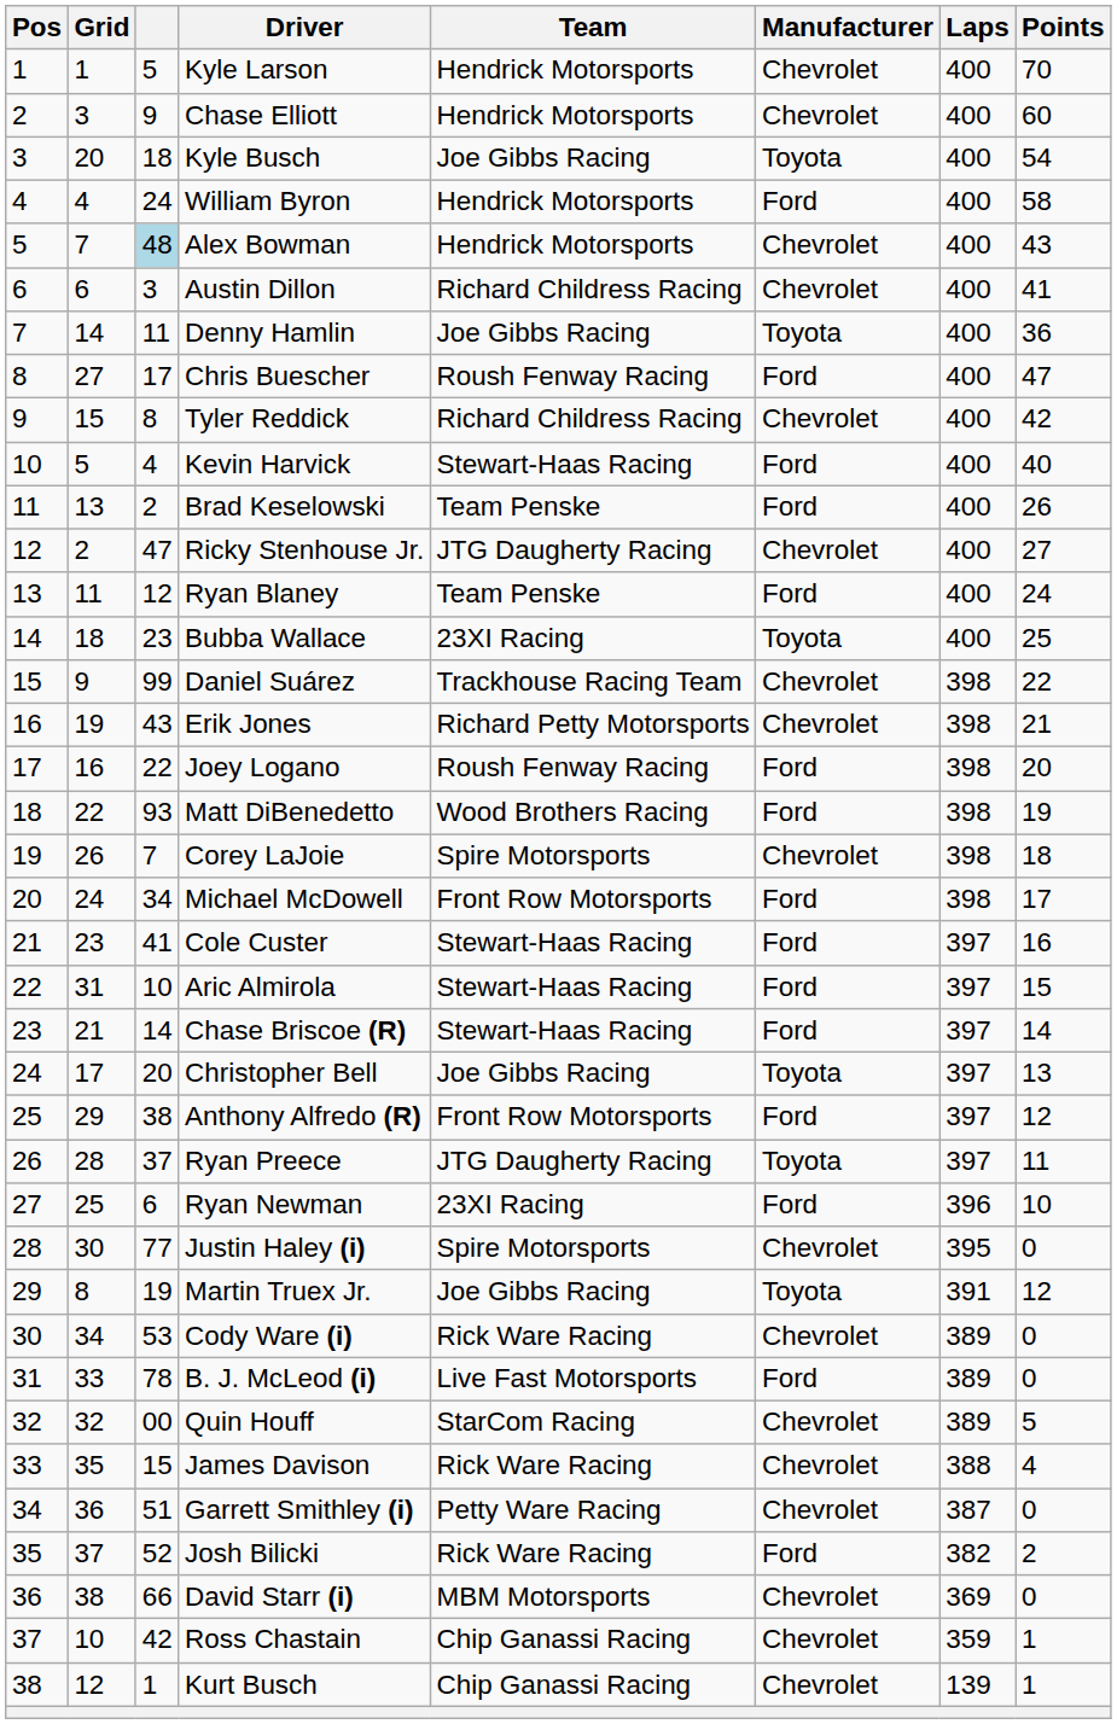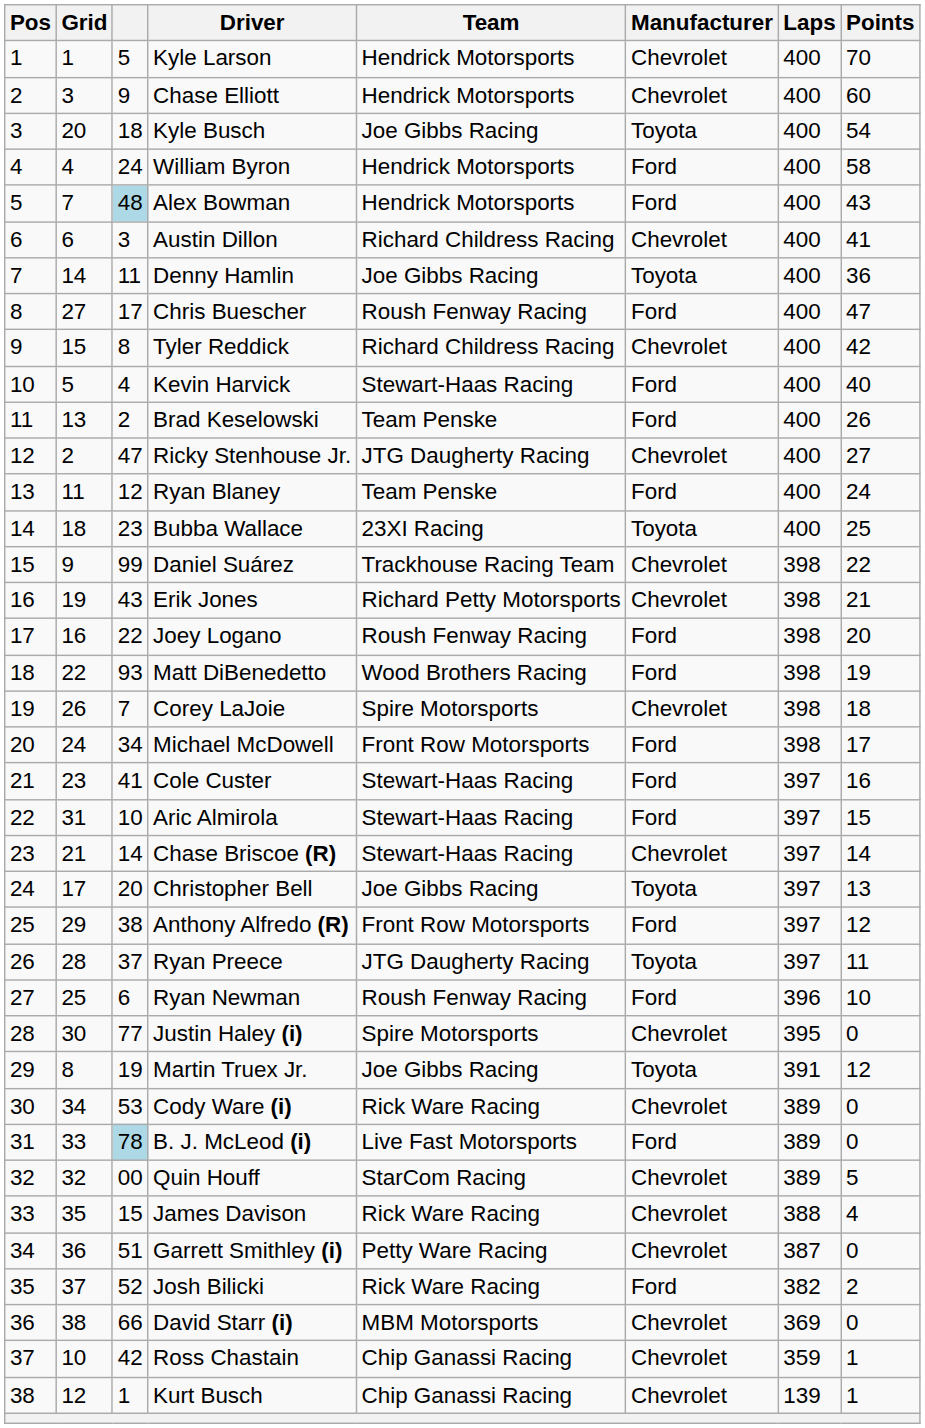 <table class="wikitable" style="font-size:98%">
 <tr>
 <th>Pos</th>
 <th>Grid</th>
 <th></th>
 <th>Driver</th>
 <th>Team</th>
 <th>Manufacturer</th>
 <th>Laps</th>
 <th>Points</th>
 </tr>
 <tr>
 <td>1</td>
 <td>1</td>
 <td>5</td>
 <td>Kyle Larson</td>
 <td>Hendrick Motorsports</td>
 <td>Chevrolet</td>
 <td>400</td>
 <td>70</td>
 </tr>
 <tr>
 <td>2</td>
 <td>3</td>
 <td>9</td>
 <td>Chase Elliott</td>
 <td>Hendrick Motorsports</td>
 <td>Chevrolet</td>
 <td>400</td>
 <td>60</td>
 </tr>
 <tr>
 <td>3</td>
 <td>20</td>
 <td>18</td>
 <td>Kyle Busch</td>
 <td>Joe Gibbs Racing</td>
 <td>Toyota</td>
 <td>400</td>
 <td>54</td>
 </tr>
 <tr>
 <td>4</td>
 <td>4</td>
 <td>24</td>
 <td>William Byron</td>
 <td>Hendrick Motorsports</td>
 <td>Ford</td>
 <td>400</td>
 <td>58</td>
 </tr>
 <tr>
 <td>5</td>
 <td>7</td>
 <td style="background: lightblue;">48</td>
 <td>Alex Bowman</td>
 <td>Hendrick Motorsports</td>
-<td>Chevrolet</td>
+<td>Ford</td>
 <td>400</td>
 <td>43</td>
 </tr>
 <tr>
 <td>6</td>
 <td>6</td>
 <td>3</td>
 <td>Austin Dillon</td>
 <td>Richard Childress Racing</td>
 <td>Chevrolet</td>
 <td>400</td>
 <td>41</td>
 </tr>
 <tr>
 <td>7</td>
 <td>14</td>
 <td>11</td>
 <td>Denny Hamlin</td>
 <td>Joe Gibbs Racing</td>
 <td>Toyota</td>
 <td>400</td>
 <td>36</td>
 </tr>
 <tr>
 <td>8</td>
 <td>27</td>
 <td>17</td>
 <td>Chris Buescher</td>
 <td>Roush Fenway Racing</td>
 <td>Ford</td>
 <td>400</td>
 <td>47</td>
 </tr>
 <tr>
 <td>9</td>
 <td>15</td>
 <td>8</td>
 <td>Tyler Reddick</td>
 <td>Richard Childress Racing</td>
 <td>Chevrolet</td>
 <td>400</td>
 <td>42</td>
 </tr>
 <tr>
 <td>10</td>
 <td>5</td>
 <td>4</td>
 <td>Kevin Harvick</td>
 <td>Stewart-Haas Racing</td>
 <td>Ford</td>
 <td>400</td>
 <td>40</td>
 </tr>
 <tr>
 <td>11</td>
 <td>13</td>
 <td>2</td>
 <td>Brad Keselowski</td>
 <td>Team Penske</td>
 <td>Ford</td>
 <td>400</td>
 <td>26</td>
 </tr>
 <tr>
 <td>12</td>
 <td>2</td>
 <td>47</td>
 <td>Ricky Stenhouse Jr.</td>
 <td>JTG Daugherty Racing</td>
 <td>Chevrolet</td>
 <td>400</td>
 <td>27</td>
 </tr>
 <tr>
 <td>13</td>
 <td>11</td>
 <td>12</td>
 <td>Ryan Blaney</td>
 <td>Team Penske</td>
 <td>Ford</td>
 <td>400</td>
 <td>24</td>
 </tr>
 <tr>
 <td>14</td>
 <td>18</td>
 <td>23</td>
 <td>Bubba Wallace</td>
 <td>23XI Racing</td>
 <td>Toyota</td>
 <td>400</td>
 <td>25</td>
 </tr>
 <tr>
 <td>15</td>
 <td>9</td>
 <td>99</td>
 <td>Daniel Suárez</td>
 <td>Trackhouse Racing Team</td>
 <td>Chevrolet</td>
 <td>398</td>
 <td>22</td>
 </tr>
 <tr>
 <td>16</td>
 <td>19</td>
 <td>43</td>
 <td>Erik Jones</td>
 <td>Richard Petty Motorsports</td>
 <td>Chevrolet</td>
 <td>398</td>
 <td>21</td>
 </tr>
 <tr>
 <td>17</td>
 <td>16</td>
 <td>22</td>
 <td>Joey Logano</td>
 <td>Roush Fenway Racing</td>
 <td>Ford</td>
 <td>398</td>
 <td>20</td>
 </tr>
 <tr>
 <td>18</td>
 <td>22</td>
 <td>93</td>
 <td>Matt DiBenedetto</td>
 <td>Wood Brothers Racing</td>
 <td>Ford</td>
 <td>398</td>
 <td>19</td>
 </tr>
 <tr>
 <td>19</td>
 <td>26</td>
 <td>7</td>
 <td>Corey LaJoie</td>
 <td>Spire Motorsports</td>
 <td>Chevrolet</td>
 <td>398</td>
 <td>18</td>
 </tr>
 <tr>
 <td>20</td>
 <td>24</td>
 <td>34</td>
 <td>Michael McDowell</td>
 <td>Front Row Motorsports</td>
 <td>Ford</td>
 <td>398</td>
 <td>17</td>
 </tr>
 <tr>
 <td>21</td>
 <td>23</td>
 <td>41</td>
 <td>Cole Custer</td>
 <td>Stewart-Haas Racing</td>
 <td>Ford</td>
 <td>397</td>
 <td>16</td>
 </tr>
 <tr>
 <td>22</td>
 <td>31</td>
 <td>10</td>
 <td>Aric Almirola</td>
 <td>Stewart-Haas Racing</td>
 <td>Ford</td>
 <td>397</td>
 <td>15</td>
 </tr>
 <tr>
 <td>23</td>
 <td>21</td>
 <td>14</td>
 <td>Chase Briscoe <strong>(R)</strong></td>
 <td>Stewart-Haas Racing</td>
-<td>Ford</td>
+<td>Chevrolet</td>
 <td>397</td>
 <td>14</td>
 </tr>
 <tr>
 <td>24</td>
 <td>17</td>
 <td>20</td>
 <td>Christopher Bell</td>
 <td>Joe Gibbs Racing</td>
 <td>Toyota</td>
 <td>397</td>
 <td>13</td>
 </tr>
 <tr>
 <td>25</td>
 <td>29</td>
 <td>38</td>
 <td>Anthony Alfredo <strong>(R)</strong></td>
 <td>Front Row Motorsports</td>
 <td>Ford</td>
 <td>397</td>
 <td>12</td>
 </tr>
 <tr>
 <td>26</td>
 <td>28</td>
 <td>37</td>
 <td>Ryan Preece</td>
 <td>JTG Daugherty Racing</td>
 <td>Toyota</td>
 <td>397</td>
 <td>11</td>
 </tr>
 <tr>
 <td>27</td>
 <td>25</td>
 <td>6</td>
 <td>Ryan Newman</td>
-<td>23XI Racing</td>
+<td>Roush Fenway Racing</td>
 <td>Ford</td>
 <td>396</td>
 <td>10</td>
 </tr>
 <tr>
 <td>28</td>
 <td>30</td>
 <td>77</td>
 <td>Justin Haley <strong>(i)</strong></td>
 <td>Spire Motorsports</td>
 <td>Chevrolet</td>
 <td>395</td>
 <td>0</td>
 </tr>
 <tr>
 <td>29</td>
 <td>8</td>
 <td>19</td>
 <td>Martin Truex Jr.</td>
 <td>Joe Gibbs Racing</td>
 <td>Toyota</td>
 <td>391</td>
 <td>12</td>
 </tr>
 <tr>
 <td>30</td>
 <td>34</td>
 <td>53</td>
 <td>Cody Ware <strong>(i)</strong></td>
 <td>Rick Ware Racing</td>
 <td>Chevrolet</td>
 <td>389</td>
 <td>0</td>
 </tr>
 <tr>
 <td>31</td>
 <td>33</td>
-<td>78</td>
+<td style="background: lightblue;">78</td>
 <td>B. J. McLeod <strong>(i)</strong></td>
 <td>Live Fast Motorsports</td>
 <td>Ford</td>
 <td>389</td>
 <td>0</td>
 </tr>
 <tr>
 <td>32</td>
 <td>32</td>
 <td>00</td>
 <td>Quin Houff</td>
 <td>StarCom Racing</td>
 <td>Chevrolet</td>
 <td>389</td>
 <td>5</td>
 </tr>
 <tr>
 <td>33</td>
 <td>35</td>
 <td>15</td>
 <td>James Davison</td>
 <td>Rick Ware Racing</td>
 <td>Chevrolet</td>
 <td>388</td>
 <td>4</td>
 </tr>
 <tr>
 <td>34</td>
 <td>36</td>
 <td>51</td>
 <td>Garrett Smithley <strong>(i)</strong></td>
 <td>Petty Ware Racing</td>
 <td>Chevrolet</td>
 <td>387</td>
 <td>0</td>
 </tr>
 <tr>
 <td>35</td>
 <td>37</td>
 <td>52</td>
 <td>Josh Bilicki</td>
 <td>Rick Ware Racing</td>
 <td>Ford</td>
 <td>382</td>
 <td>2</td>
 </tr>
 <tr>
 <td>36</td>
 <td>38</td>
 <td>66</td>
 <td>David Starr <strong>(i)</strong></td>
 <td>MBM Motorsports</td>
 <td>Chevrolet</td>
 <td>369</td>
 <td>0</td>
 </tr>
 <tr>
 <td>37</td>
 <td>10</td>
 <td>42</td>
 <td>Ross Chastain</td>
 <td>Chip Ganassi Racing</td>
 <td>Chevrolet</td>
 <td>359</td>
 <td>1</td>
 </tr>
 <tr>
 <td>38</td>
 <td>12</td>
 <td>1</td>
 <td>Kurt Busch</td>
 <td>Chip Ganassi Racing</td>
 <td>Chevrolet</td>
 <td>139</td>
 <td>1</td>
 </tr>
 <tr>
 <th colspan="8"></th>
 </tr>
 </table>
